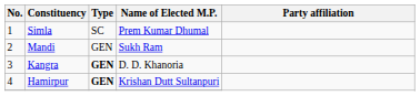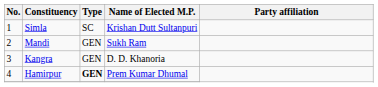 <table class="wikitable" style="font-size:95%;">
 <tr>
 <th>No.</th>
 <th>Constituency</th>
 <th>Type</th>
 <th>Name of Elected M.P.</th>
 <th colspan="2" style="width:18em">Party affiliation</th>
 </tr>
 <tr>
 <td>1</td>
 <td><a href='#'>Simla</a></td>
 <td>SC</td>
-<td><a href='#'>Prem Kumar Dhumal</a></td>
+<td><a href='#'>Krishan Dutt Sultanpuri</a></td>
 <td></td>
 </tr>
 <tr>
 <td>2</td>
 <td><a href='#'>Mandi</a></td>
 <td>GEN</td>
 <td><a href='#'>Sukh Ram</a></td>
 </tr>
 <tr>
 <td>3</td>
 <td><a href='#'>Kangra</a></td>
-<td><strong>GEN</strong></td>
+<td>GEN</td>
 <td>D. D. Khanoria</td>
 <td></td>
 </tr>
 <tr>
 <td>4</td>
 <td><a href='#'>Hamirpur</a></td>
 <td><strong>GEN</strong></td>
-<td><a href='#'>Krishan Dutt Sultanpuri</a></td>
+<td><a href='#'>Prem Kumar Dhumal</a></td>
 </tr>
 <tr>
 </tr>
 </table>
